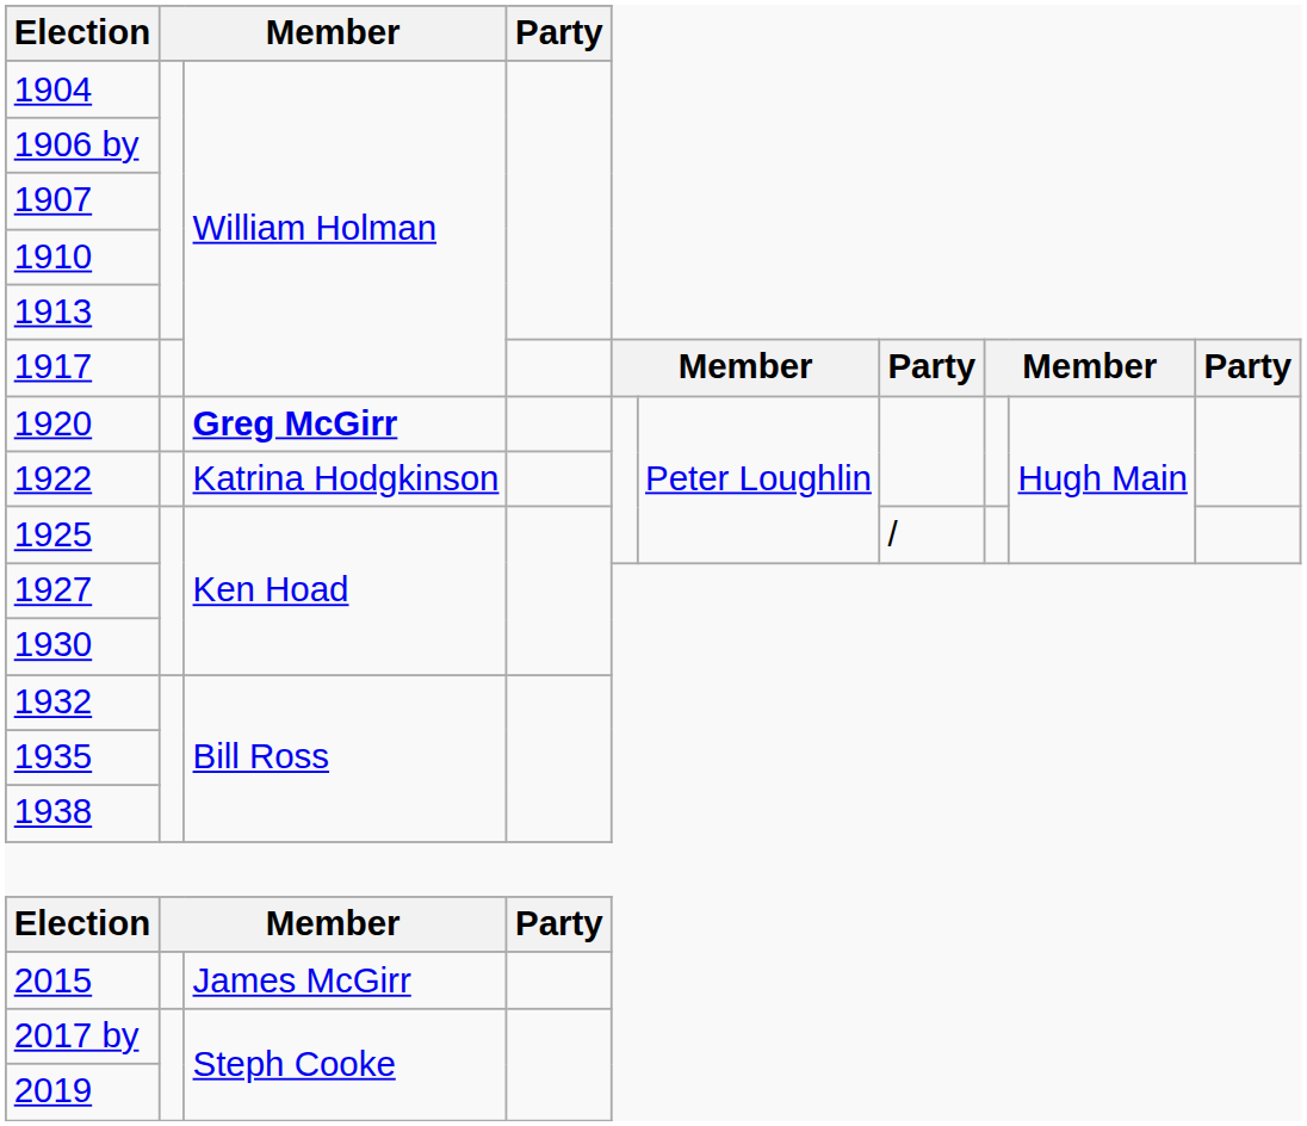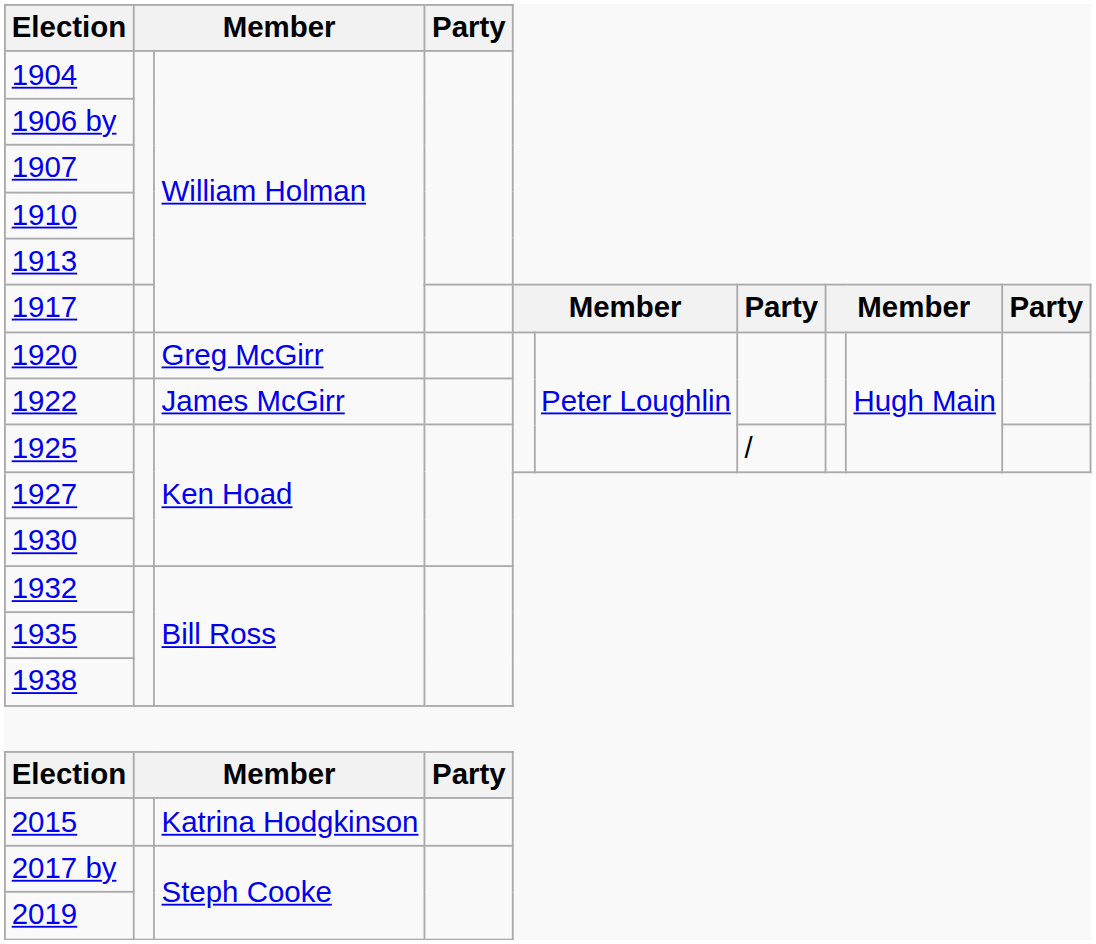 <table class="wikitable" style='border-style: none none none none;'>
 <tr>
 <th>Election</th>
 <th colspan="2">Member</th>
 <th>Party</th>
 </tr>
 <tr style="background: #f9f9f9">
 <td><a href='#'>1904</a></td>
 <td rowspan="5" > </td>
 <td rowspan="6"><a href='#'>William Holman</a></td>
 <td rowspan="5"></td>
 </tr>
 <tr style="background: #f9f9f9">
 <td><a href='#'>1906 by</a></td>
 </tr>
 <tr style="background: #f9f9f9">
 <td><a href='#'>1907</a></td>
 </tr>
 <tr style="background: #f9f9f9">
 <td><a href='#'>1910</a></td>
 </tr>
 <tr style="background: #f9f9f9">
 <td><a href='#'>1913</a></td>
 </tr>
 <tr style="background: #f9f9f9">
 <td><a href='#'>1917</a></td>
 <td> </td>
 <td></td>
 <th colspan="2">Member</th>
 <th>Party</th>
 <th colspan="2">Member</th>
 <th>Party</th>
 </tr>
 <tr style="background: #f9f9f9">
 <td><a href='#'>1920</a></td>
 <td> </td>
-<td><strong><a href='#'>Greg McGirr</a></strong></td>
+<td><a href='#'>Greg McGirr</a></td>
 <td></td>
 <td rowspan="3" > </td>
 <td rowspan="3"><a href='#'>Peter Loughlin</a></td>
 <td rowspan="2"></td>
 <td rowspan="2" > </td>
 <td rowspan="3"><a href='#'>Hugh Main</a></td>
 <td rowspan="2"></td>
 </tr>
 <tr style="background: #f9f9f9">
 <td><a href='#'>1922</a></td>
 <td> </td>
-<td><a href='#'>Katrina Hodgkinson</a></td>
+<td><a href='#'>James McGirr</a></td>
 <td></td>
 </tr>
 <tr style="background: #f9f9f9">
 <td><a href='#'>1925</a></td>
 <td rowspan="3" > <br> </td>
 <td rowspan="3"><a href='#'>Ken Hoad</a></td>
 <td rowspan="3"></td>
 <td> / </td>
 <td> </td>
 <td></td>
 </tr>
 <tr style="background: #f9f9f9">
 <td><a href='#'>1927</a><br></td>
 </tr>
 <tr style="background: #f9f9f9">
 <td><a href='#'>1930</a></td>
 </tr>
 <tr style="background: #f9f9f9">
 <td><a href='#'>1932</a></td>
 <td rowspan="3" > </td>
 <td rowspan="3"><a href='#'>Bill Ross</a></td>
 <td rowspan="3"></td>
 </tr>
 <tr style="background: #f9f9f9">
 <td><a href='#'>1935</a></td>
 </tr>
 <tr style="background: #f9f9f9">
 <td><a href='#'>1938</a></td>
 </tr>
 <tr>
 <td colspan="4" style='border-style: none none none none;'> </td>
 </tr>
 <tr>
 <th>Election</th>
 <th colspan="2">Member</th>
 <th>Party</th>
 </tr>
 <tr style="background: #f9f9f9">
 <td><a href='#'>2015</a></td>
 <td> </td>
-<td><a href='#'>James McGirr</a></td>
+<td><a href='#'>Katrina Hodgkinson</a></td>
 <td></td>
 </tr>
 <tr style="background: #f9f9f9">
 <td><a href='#'>2017 by</a></td>
 <td rowspan="2" > </td>
 <td rowspan="2"><a href='#'>Steph Cooke</a></td>
 <td rowspan="2"></td>
 </tr>
 <tr style="background: #f9f9f9">
 <td><a href='#'>2019</a></td>
 </tr>
 </table>
